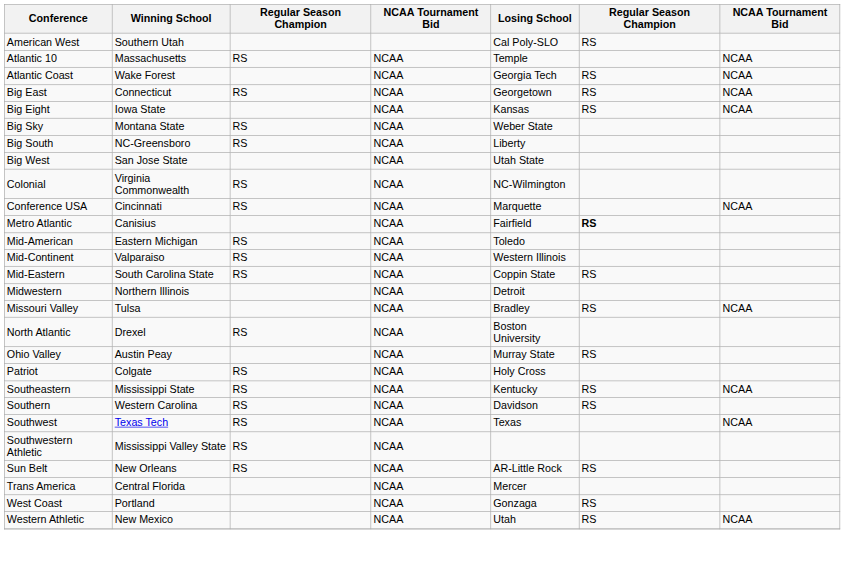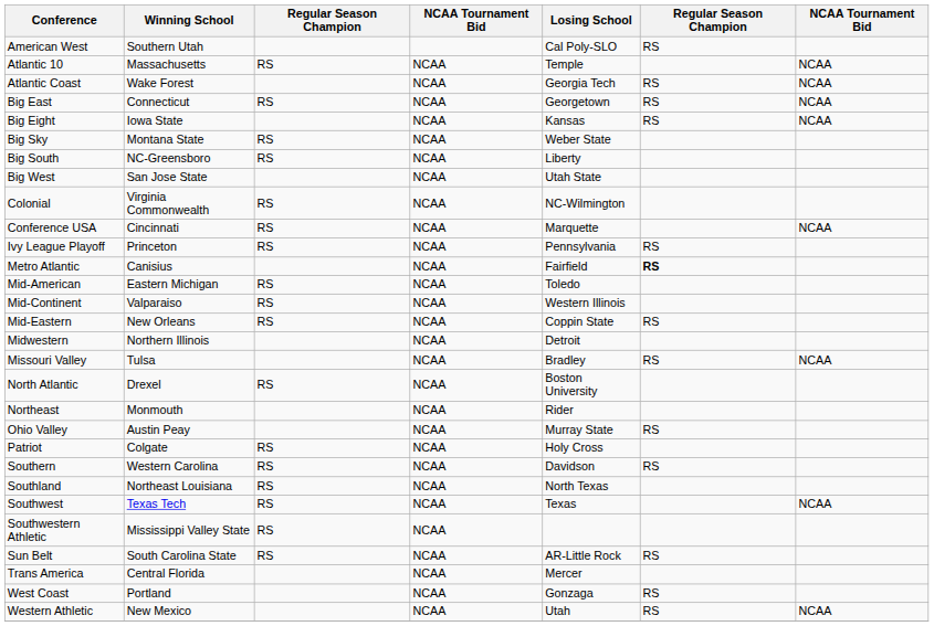 <table class="wikitable">
 <tr>
 <th>Conference</th>
 <th>Winning School</th>
 <th>Regular Season Champion</th>
 <th>NCAA Tournament Bid</th>
 <th>Losing School</th>
 <th>Regular Season Champion</th>
 <th>NCAA Tournament Bid</th>
 </tr>
 <tr>
 <td>American West</td>
 <td>Southern Utah</td>
 <td></td>
 <td></td>
 <td>Cal Poly-SLO</td>
 <td>RS</td>
 <td></td>
 </tr>
 <tr>
 <td>Atlantic 10</td>
 <td>Massachusetts</td>
 <td>RS</td>
 <td>NCAA</td>
 <td>Temple</td>
 <td></td>
 <td>NCAA</td>
 </tr>
 <tr>
 <td>Atlantic Coast</td>
 <td>Wake Forest</td>
 <td></td>
 <td>NCAA</td>
 <td>Georgia Tech</td>
 <td>RS</td>
 <td>NCAA</td>
 </tr>
 <tr>
 <td>Big East</td>
 <td>Connecticut</td>
 <td>RS</td>
 <td>NCAA</td>
 <td>Georgetown</td>
 <td>RS</td>
 <td>NCAA</td>
 </tr>
 <tr>
 <td>Big Eight</td>
 <td>Iowa State</td>
 <td></td>
 <td>NCAA</td>
 <td>Kansas</td>
 <td>RS</td>
 <td>NCAA</td>
 </tr>
 <tr>
 <td>Big Sky</td>
 <td>Montana State</td>
 <td>RS</td>
 <td>NCAA</td>
 <td>Weber State</td>
 <td></td>
 <td></td>
 </tr>
 <tr>
 <td>Big South</td>
 <td>NC-Greensboro</td>
 <td>RS</td>
 <td>NCAA</td>
 <td>Liberty</td>
 <td></td>
 <td></td>
 </tr>
 <tr>
 <td>Big West</td>
 <td>San Jose State</td>
 <td></td>
 <td>NCAA</td>
 <td>Utah State</td>
 <td></td>
 <td></td>
 </tr>
 <tr>
 <td>Colonial</td>
 <td>Virginia Commonwealth</td>
 <td>RS</td>
 <td>NCAA</td>
 <td>NC-Wilmington</td>
 <td></td>
 <td></td>
 </tr>
 <tr>
 <td>Conference USA</td>
 <td>Cincinnati</td>
 <td>RS</td>
 <td>NCAA</td>
 <td>Marquette</td>
 <td></td>
 <td>NCAA</td>
 </tr>
 <tr>
+<td>Ivy League Playoff</td>
+<td>Princeton</td>
+<td>RS</td>
+<td>NCAA</td>
+<td>Pennsylvania</td>
+<td>RS</td>
+<td></td>
+</tr>
+<tr>
 <td>Metro Atlantic</td>
 <td>Canisius</td>
 <td></td>
 <td>NCAA</td>
 <td>Fairfield</td>
 <td><strong>RS</strong></td>
 <td></td>
 </tr>
 <tr>
 <td>Mid-American</td>
 <td>Eastern Michigan</td>
 <td>RS</td>
 <td>NCAA</td>
 <td>Toledo</td>
 <td></td>
 <td></td>
 </tr>
 <tr>
 <td>Mid-Continent</td>
 <td>Valparaiso</td>
 <td>RS</td>
 <td>NCAA</td>
 <td>Western Illinois</td>
 <td></td>
 <td></td>
 </tr>
 <tr>
 <td>Mid-Eastern</td>
-<td>South Carolina State</td>
+<td>New Orleans</td>
 <td>RS</td>
 <td>NCAA</td>
 <td>Coppin State</td>
 <td>RS</td>
 <td></td>
 </tr>
 <tr>
 <td>Midwestern</td>
 <td>Northern Illinois</td>
 <td></td>
 <td>NCAA</td>
 <td>Detroit</td>
 <td></td>
 <td></td>
 </tr>
 <tr>
 <td>Missouri Valley</td>
 <td>Tulsa</td>
 <td></td>
 <td>NCAA</td>
 <td>Bradley</td>
 <td>RS</td>
 <td>NCAA</td>
 </tr>
 <tr>
 <td>North Atlantic</td>
 <td>Drexel</td>
 <td>RS</td>
 <td>NCAA</td>
 <td>Boston University</td>
 <td></td>
 <td></td>
 </tr>
 <tr>
+<td>Northeast</td>
+<td>Monmouth</td>
+<td></td>
+<td>NCAA</td>
+<td>Rider</td>
+<td></td>
+<td></td>
+</tr>
+<tr>
 <td>Ohio Valley</td>
 <td>Austin Peay</td>
 <td></td>
 <td>NCAA</td>
 <td>Murray State</td>
 <td>RS</td>
 <td></td>
 </tr>
 <tr>
 <td>Patriot</td>
 <td>Colgate</td>
 <td>RS</td>
 <td>NCAA</td>
 <td>Holy Cross</td>
 <td></td>
 <td></td>
 </tr>
 <tr>
-<td>Southeastern</td>
-<td>Mississippi State</td>
-<td>RS</td>
-<td>NCAA</td>
-<td>Kentucky</td>
-<td>RS</td>
-<td>NCAA</td>
-</tr>
-<tr>
 <td>Southern</td>
 <td>Western Carolina</td>
 <td>RS</td>
 <td>NCAA</td>
 <td>Davidson</td>
 <td>RS</td>
+<td></td>
+</tr>
+<tr>
+<td>Southland</td>
+<td>Northeast Louisiana</td>
+<td>RS</td>
+<td>NCAA</td>
+<td>North Texas</td>
+<td></td>
 <td></td>
 </tr>
 <tr>
 <td>Southwest</td>
 <td><a href='#'>Texas Tech</a></td>
 <td>RS</td>
 <td>NCAA</td>
 <td>Texas</td>
 <td></td>
 <td>NCAA</td>
 </tr>
 <tr>
 <td>Southwestern Athletic</td>
 <td>Mississippi Valley State</td>
 <td>RS</td>
 <td>NCAA</td>
 <td></td>
 <td></td>
 <td></td>
 </tr>
 <tr>
 <td>Sun Belt</td>
-<td>New Orleans</td>
+<td>South Carolina State</td>
 <td>RS</td>
 <td>NCAA</td>
 <td>AR-Little Rock</td>
 <td>RS</td>
 <td></td>
 </tr>
 <tr>
 <td>Trans America</td>
 <td>Central Florida</td>
 <td></td>
 <td>NCAA</td>
 <td>Mercer</td>
 <td></td>
 <td></td>
 </tr>
 <tr>
 <td>West Coast</td>
 <td>Portland</td>
 <td></td>
 <td>NCAA</td>
 <td>Gonzaga</td>
 <td>RS</td>
 <td></td>
 </tr>
 <tr>
 <td>Western Athletic</td>
 <td>New Mexico</td>
 <td></td>
 <td>NCAA</td>
 <td>Utah</td>
 <td>RS</td>
 <td>NCAA</td>
 </tr>
 <tr>
 </tr>
 </table>
